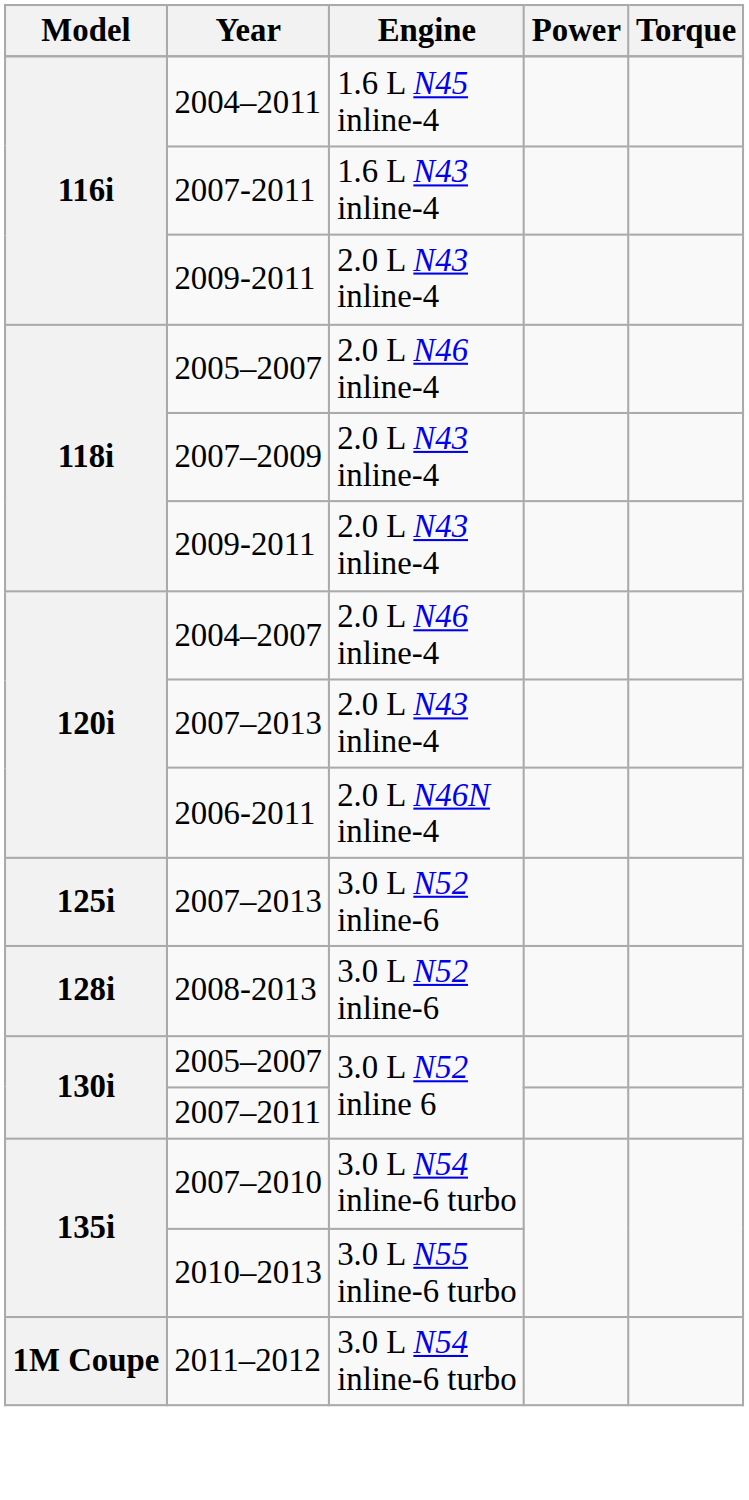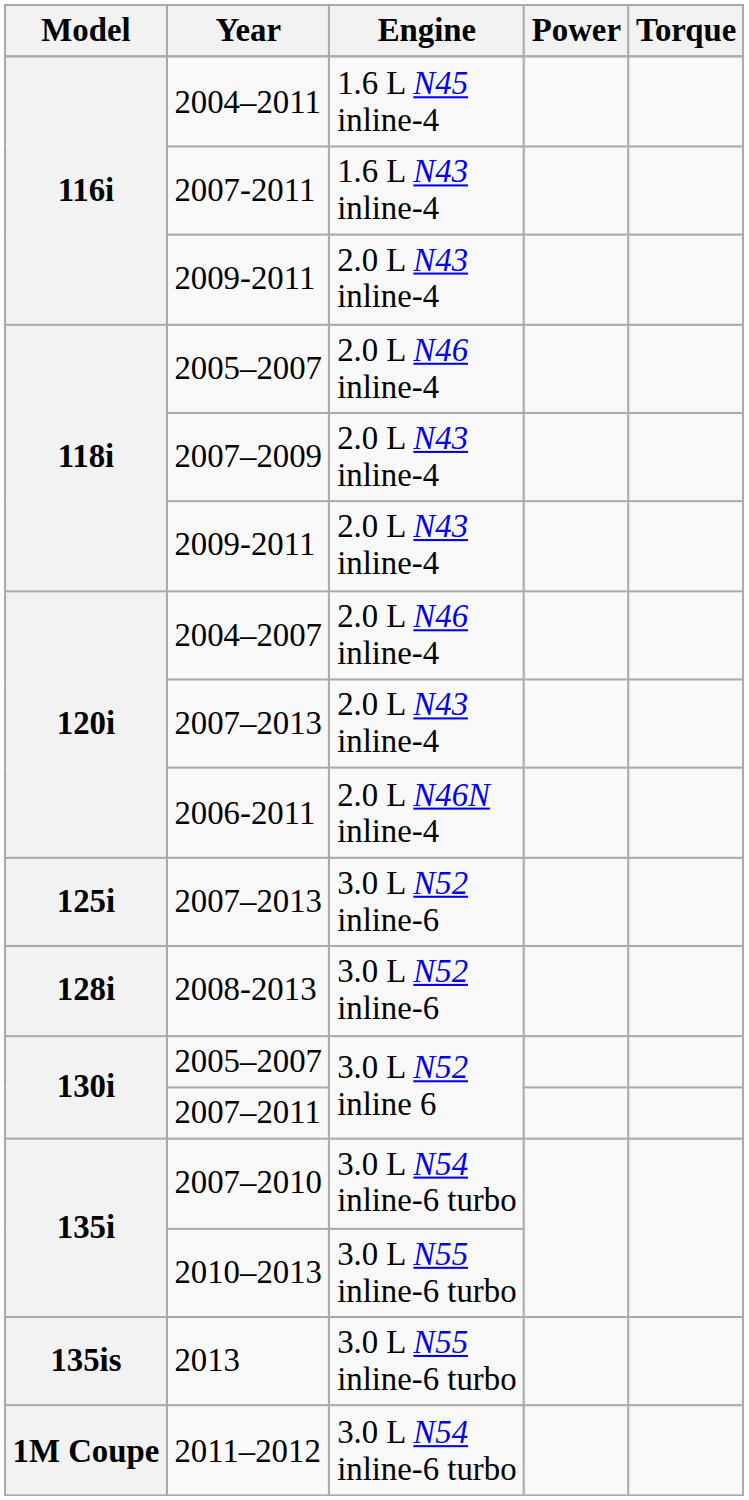 <table class="wikitable sortable">
 <tr>
 <th>Model</th>
 <th>Year</th>
 <th>Engine</th>
 <th>Power</th>
 <th>Torque</th>
 </tr>
 <tr>
 </tr>
 <tr>
 <th rowspan="3">116i</th>
 <td>2004–2011</td>
 <td>1.6 L <em><a href='#'>N45</a></em> <br> inline-4</td>
 <td></td>
 <td></td>
 </tr>
 <tr>
 <td>2007-2011</td>
 <td>1.6 L <em><a href='#'>N43</a></em> <br> inline-4</td>
 <td></td>
 <td></td>
 </tr>
 <tr>
 <td>2009-2011</td>
 <td>2.0 L <em><a href='#'>N43</a></em> <br> inline-4</td>
 <td></td>
 <td></td>
 </tr>
 <tr>
 <th rowspan="3">118i</th>
 <td>2005–2007</td>
 <td>2.0 L <em><a href='#'>N46</a></em> <br> inline-4</td>
 <td></td>
 <td></td>
 </tr>
 <tr>
 <td>2007–2009</td>
 <td>2.0 L <em><a href='#'>N43</a></em> <br> inline-4</td>
 <td></td>
 <td></td>
 </tr>
 <tr>
 <td>2009-2011</td>
 <td>2.0 L <em><a href='#'>N43</a></em> <br> inline-4</td>
 <td></td>
 <td></td>
 </tr>
 <tr>
 <th rowspan="3">120i</th>
 <td>2004–2007</td>
 <td>2.0 L <em><a href='#'>N46</a></em> <br> inline-4</td>
 <td></td>
 <td></td>
 </tr>
 <tr>
 <td>2007–2013</td>
 <td>2.0 L <em><a href='#'>N43</a></em> <br> inline-4</td>
 <td></td>
 <td></td>
 </tr>
 <tr>
 <td>2006-2011</td>
 <td>2.0 L <em><a href='#'>N46N</a></em><br> inline-4</td>
 <td></td>
 <td></td>
 </tr>
 <tr>
 <th>125i</th>
 <td>2007–2013</td>
 <td>3.0 L <em><a href='#'>N52</a></em> <br> inline-6</td>
 <td></td>
 <td></td>
 </tr>
 <tr>
 <th>128i</th>
 <td>2008-2013</td>
 <td>3.0 L <em><a href='#'>N52</a></em> <br> inline-6</td>
 <td></td>
 <td></td>
 </tr>
 <tr>
 <th rowspan=2>130i</th>
 <td>2005–2007</td>
 <td rowspan="2">3.0 L <em><a href='#'>N52</a></em> <br> inline 6</td>
 <td><br></td>
 <td></td>
 </tr>
 <tr>
 <td>2007–2011</td>
 <td></td>
 <td></td>
 </tr>
 <tr>
 <th rowspan=2>135i</th>
 <td>2007–2010</td>
 <td rowspan=1>3.0 L <em><a href='#'>N54</a></em> <br> inline-6 turbo</td>
 <td rowspan=2></td>
 <td rowspan=2></td>
 </tr>
 <tr>
 <td>2010–2013</td>
 <td>3.0 L <em><a href='#'>N55</a></em> <br> inline-6 turbo</td>
 </tr>
 <tr>
+<th>135is</th>
+<td>2013</td>
+<td>3.0 L <em><a href='#'>N55</a></em> <br> inline-6 turbo</td>
+<td></td>
+<td></td>
+</tr>
+<tr>
 <th>1M Coupe</th>
 <td>2011–2012</td>
 <td>3.0 L <em><a href='#'>N54</a></em> <br> inline-6 turbo</td>
 <td></td>
 <td></td>
 </tr>
 </table>
